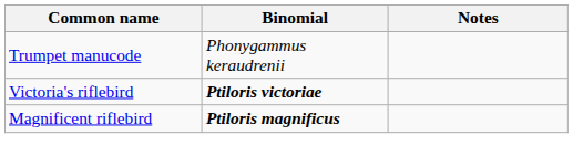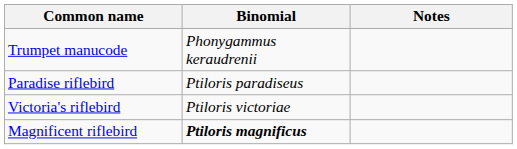 <table style="width:60%;" class="wikitable">
 <tr>
 <th width=35%>Common name</th>
 <th width=33%>Binomial</th>
 <th width=32%>Notes</th>
 </tr>
 <tr>
 <td><a href='#'>Trumpet manucode</a></td>
 <td><em>Phonygammus keraudrenii</em></td>
 <td></td>
 </tr>
 <tr>
+<td><a href='#'>Paradise riflebird</a></td>
+<td><em>Ptiloris paradiseus</em></td>
+<td></td>
+</tr>
+<tr>
 <td><a href='#'>Victoria's riflebird</a></td>
-<td><strong><em>Ptiloris victoriae</em></strong></td>
+<td><em>Ptiloris victoriae</em></td>
 <td></td>
 </tr>
 <tr>
 <td><a href='#'>Magnificent riflebird</a></td>
 <td><strong><em>Ptiloris magnificus</em></strong></td>
 <td></td>
 </tr>
 </table>
